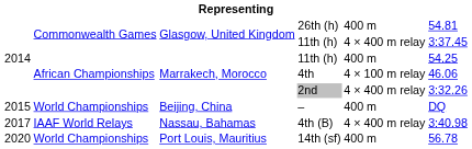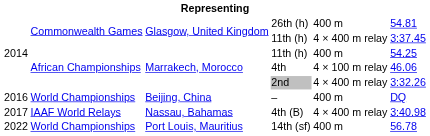 <table>
 <tr>
 <th colspan="6">Representing </th>
 </tr>
 <tr>
 <td rowspan=5>2014</td>
 <td rowspan=2><a href='#'>Commonwealth Games</a></td>
 <td rowspan=2><a href='#'>Glasgow, United Kingdom</a></td>
 <td>26th (h)</td>
 <td>400 m</td>
 <td><a href='#'>54.81</a></td>
 </tr>
 <tr>
 <td>11th (h)</td>
 <td>4 × 400 m relay</td>
 <td><a href='#'>3:37.45</a></td>
 </tr>
 <tr>
 <td rowspan=3><a href='#'>African Championships</a></td>
 <td rowspan=3><a href='#'>Marrakech, Morocco</a></td>
 <td>11th (h)</td>
 <td>400 m</td>
 <td><a href='#'>54.25</a></td>
 </tr>
 <tr>
 <td>4th</td>
 <td>4 × 100 m relay</td>
 <td><a href='#'>46.06</a></td>
 </tr>
 <tr>
 <td bgcolor=silver>2nd</td>
 <td>4 × 400 m relay</td>
 <td><a href='#'>3:32.26</a></td>
 </tr>
 <tr>
-<td>2015</td>
+<td>2016</td>
 <td><a href='#'>World Championships</a></td>
 <td><a href='#'>Beijing, China</a></td>
 <td>–</td>
 <td>400 m</td>
 <td><a href='#'>DQ</a></td>
 </tr>
 <tr>
 <td>2017</td>
 <td><a href='#'>IAAF World Relays</a></td>
 <td><a href='#'>Nassau, Bahamas</a></td>
 <td>4th (B)</td>
 <td>4 × 400 m relay</td>
 <td><a href='#'>3:40.98</a></td>
 </tr>
 <tr>
-<td>2020</td>
+<td>2022</td>
 <td><a href='#'>World Championships</a></td>
 <td><a href='#'>Port Louis, Mauritius</a></td>
 <td>14th (sf)</td>
 <td>400 m</td>
 <td><a href='#'>56.78</a></td>
 </tr>
 </table>
